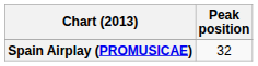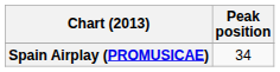 <table class="wikitable sortable plainrowheaders">
 <tr>
 <th scope="col">Chart (2013)</th>
 <th scope="col">Peak<br>position</th>
 </tr>
 <tr>
 </tr>
 <tr>
 <th scope="row">Spain Airplay (<a href='#'>PROMUSICAE</a>)</th>
-<td align="center">32</td>
+<td align="center">34</td>
 </tr>
 </table>
